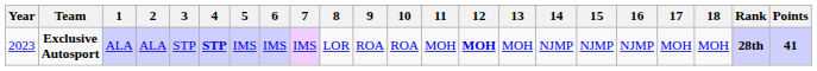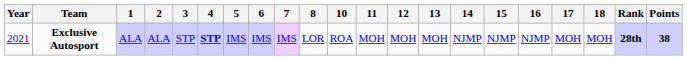 <table class="wikitable" style="text-align:center; font-size:90%">
 <tr>
 <th>Year</th>
 <th>Team</th>
 <th>1</th>
 <th>2</th>
 <th>3</th>
 <th>4</th>
 <th>5</th>
 <th>6</th>
 <th>7</th>
 <th>8</th>
-<th>9</th>
 <th>10</th>
 <th>11</th>
 <th>12</th>
 <th>13</th>
 <th>14</th>
 <th>15</th>
 <th>16</th>
 <th>17</th>
 <th>18</th>
 <th>Rank</th>
 <th>Points</th>
 </tr>
 <tr>
-<td><a href='#'>2023</a></td>
+<td><a href='#'>2021</a></td>
 <td><strong>Exclusive Autosport</strong></td>
 <td style="background:#CFCFFF;"><a href='#'>ALA</a><br></td>
 <td style="background:#CFCFFF;"><a href='#'>ALA</a><br></td>
 <td style="background:#CFCFFF;"><a href='#'>STP</a><br></td>
 <td style="background:#CFCFFF;"><strong><a href='#'>STP</a><br></strong></td>
 <td style="background:#CFCFFF;"><a href='#'>IMS</a><br></td>
 <td style="background:#CFCFFF;"><a href='#'>IMS</a><br></td>
 <td style="background:#EFCFFF;"><a href='#'>IMS</a><br></td>
 <td style="background:#;"><a href='#'>LOR</a><br></td>
 <td style="background:#;"><a href='#'>ROA</a><br></td>
-<td style="background:#;"><a href='#'>ROA</a><br></td>
 <td style="background:#;"><a href='#'>MOH</a><br></td>
-<td style="background:#;"><strong><a href='#'>MOH</a><br></strong></td>
+<td style="background:#;"><a href='#'>MOH</a><br></td>
 <td style="background:#;"><a href='#'>MOH</a><br></td>
 <td style="background:#;"><a href='#'>NJMP</a><br></td>
 <td style="background:#;"><a href='#'>NJMP</a><br></td>
 <td style="background:#;"><a href='#'>NJMP</a><br></td>
 <td style="background:#;"><a href='#'>MOH</a><br></td>
 <td style="background:#;"><a href='#'>MOH</a><br></td>
 <th style="background:#CFCFFF;">28th</th>
-<th style="background:#CFCFFF;">41</th>
+<th style="background:#CFCFFF;">38</th>
 </tr>
 </table>
